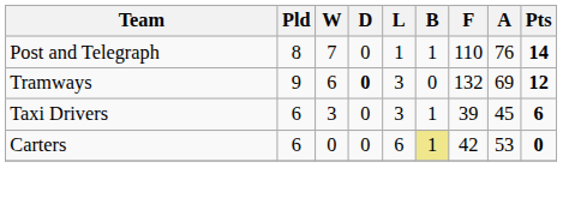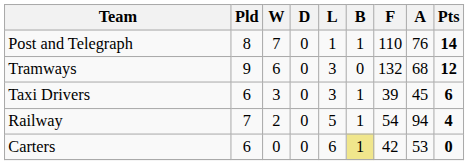 <table class="wikitable" style="text-align:center;">
 <tr>
 <th width=215>Team</th>
 <th width=20 abbr="Played">Pld</th>
 <th width=20 abbr="Won">W</th>
 <th width=20 abbr="Drawn">D</th>
 <th width=20 abbr="Lost">L</th>
 <th width=20 abbr="Bye">B</th>
 <th width=20 abbr="For">F</th>
 <th width=20 abbr="Against">A</th>
 <th width=20 abbr="Points">Pts</th>
 </tr>
 <tr>
 <td style="text-align:left;">Post and Telegraph</td>
 <td>8</td>
 <td>7</td>
 <td>0</td>
 <td>1</td>
 <td>1</td>
 <td>110</td>
 <td>76</td>
 <td><strong>14</strong></td>
 </tr>
 <tr>
 <td style="text-align:left;">Tramways</td>
 <td>9</td>
 <td>6</td>
-<td><strong>0</strong></td>
+<td>0</td>
 <td>3</td>
 <td>0</td>
 <td>132</td>
-<td>69</td>
+<td>68</td>
 <td><strong>12</strong></td>
 </tr>
 <tr>
 <td style="text-align:left;">Taxi Drivers</td>
 <td>6</td>
 <td>3</td>
 <td>0</td>
 <td>3</td>
 <td>1</td>
 <td>39</td>
 <td>45</td>
 <td><strong>6</strong></td>
+</tr>
+<tr>
+<td style="text-align:left;">Railway</td>
+<td>7</td>
+<td>2</td>
+<td>0</td>
+<td>5</td>
+<td>1</td>
+<td>54</td>
+<td>94</td>
+<td><strong>4</strong></td>
 </tr>
 <tr>
 <td style="text-align:left;">Carters</td>
 <td>6</td>
 <td>0</td>
 <td>0</td>
 <td>6</td>
 <td style="background: khaki;">1</td>
 <td>42</td>
 <td>53</td>
 <td><strong>0</strong></td>
 </tr>
 <tr>
 </tr>
 </table>
